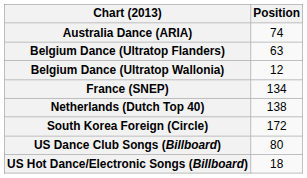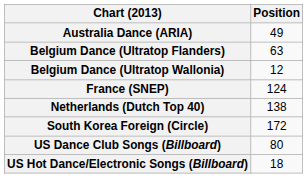 <table class="wikitable sortable plainrowheaders" style="text-align:center">
 <tr>
 <th scope="col">Chart (2013)</th>
 <th scope="col">Position</th>
 </tr>
 <tr>
 <th scope="row">Australia Dance (ARIA)</th>
-<td>74</td>
+<td>49</td>
 </tr>
 <tr>
 <th scope="row">Belgium Dance (Ultratop Flanders)</th>
 <td>63</td>
 </tr>
 <tr>
 <th scope="row">Belgium Dance (Ultratop Wallonia)</th>
 <td>12</td>
 </tr>
 <tr>
 <th scope="row">France (SNEP)</th>
-<td>134</td>
+<td>124</td>
 </tr>
 <tr>
 <th scope="row">Netherlands (Dutch Top 40)</th>
 <td>138</td>
 </tr>
 <tr>
 <th scope="row">South Korea Foreign (Circle)<br></th>
 <td>172</td>
 </tr>
 <tr>
 <th scope="row">US Dance Club Songs (<em>Billboard</em>)</th>
 <td>80</td>
 </tr>
 <tr>
 <th scope="row">US Hot Dance/Electronic Songs (<em>Billboard</em>)</th>
 <td>18</td>
 </tr>
 </table>
